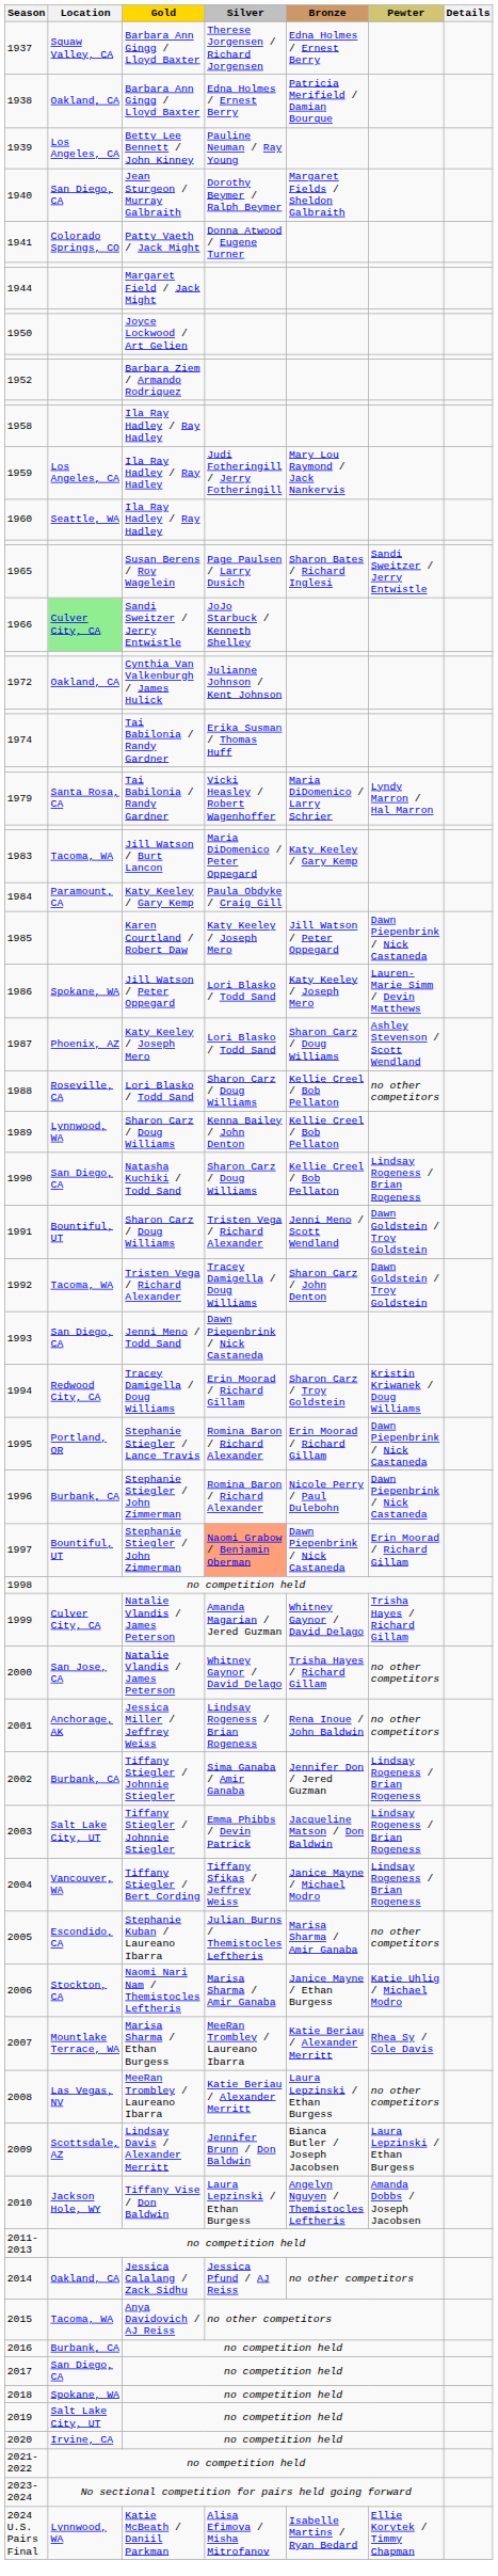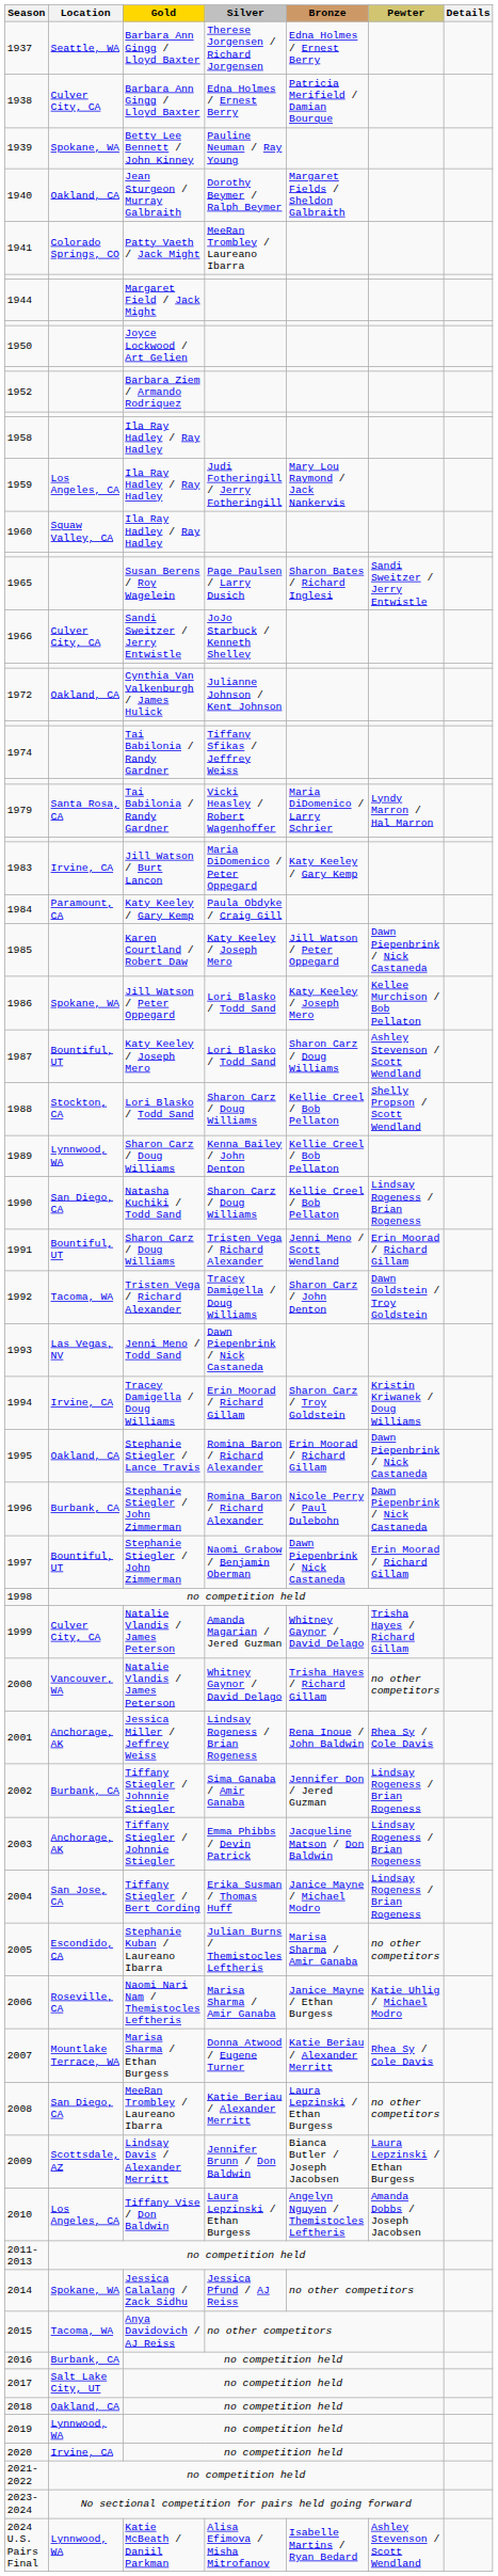 <table class="wikitable">
 <tr>
 <th>Season</th>
 <th>Location</th>
 <td align=center bgcolor=gold><strong>Gold</strong></td>
 <td align=center bgcolor=silver><strong>Silver</strong></td>
 <td align=center bgcolor=cc9966><strong>Bronze</strong></td>
 <td align=center bgcolor=d1c571><strong>Pewter</strong></td>
 <th>Details</th>
 </tr>
 <tr>
 <td>1937</td>
-<td><a href='#'>Squaw Valley, CA</a></td>
+<td><a href='#'>Seattle, WA</a></td>
 <td><a href='#'>Barbara Ann Gingg</a> / <a href='#'>Lloyd Baxter</a></td>
 <td><a href='#'>Therese Jorgensen</a> / <a href='#'>Richard Jorgensen</a></td>
 <td><a href='#'>Edna Holmes</a> / <a href='#'>Ernest Berry</a></td>
 <td></td>
 <td></td>
 </tr>
 <tr>
 <td>1938</td>
-<td><a href='#'>Oakland, CA</a></td>
+<td><a href='#'>Culver City, CA</a></td>
 <td><a href='#'>Barbara Ann Gingg</a> / <a href='#'>Lloyd Baxter</a></td>
 <td><a href='#'>Edna Holmes</a> / <a href='#'>Ernest Berry</a></td>
 <td><a href='#'>Patricia Merifield</a> / <a href='#'>Damian Bourque</a></td>
 <td></td>
 <td></td>
 </tr>
 <tr>
 <td>1939</td>
-<td><a href='#'>Los Angeles, CA</a></td>
+<td><a href='#'>Spokane, WA</a></td>
 <td><a href='#'>Betty Lee Bennett</a> / <a href='#'>John Kinney</a></td>
 <td><a href='#'>Pauline Neuman</a> / <a href='#'>Ray Young</a></td>
 <td></td>
 <td></td>
 <td></td>
 </tr>
 <tr>
 <td>1940</td>
-<td><a href='#'>San Diego, CA</a></td>
+<td><a href='#'>Oakland, CA</a></td>
 <td><a href='#'>Jean Sturgeon</a> / <a href='#'>Murray Galbraith</a></td>
 <td><a href='#'>Dorothy Beymer</a> / <a href='#'>Ralph Beymer</a></td>
 <td><a href='#'>Margaret Fields</a> / <a href='#'>Sheldon Galbraith</a></td>
 <td></td>
 <td></td>
 </tr>
 <tr>
 <td>1941</td>
 <td><a href='#'>Colorado Springs, CO</a></td>
 <td><a href='#'>Patty Vaeth</a> / <a href='#'>Jack Might</a></td>
-<td><a href='#'>Donna Atwood</a> / <a href='#'>Eugene Turner</a></td>
+<td><a href='#'>MeeRan Trombley</a> / Laureano Ibarra</td>
 <td></td>
 <td></td>
 <td></td>
 </tr>
 <tr>
 <td></td>
 <td></td>
 <td></td>
 <td></td>
 <td></td>
 <td></td>
 </tr>
 <tr>
 <td>1944</td>
 <td></td>
 <td><a href='#'>Margaret Field</a> / <a href='#'>Jack Might</a></td>
 <td></td>
 <td></td>
 <td></td>
 <td></td>
 </tr>
 <tr>
 <td></td>
 <td></td>
 <td></td>
 <td></td>
 <td></td>
 <td></td>
 </tr>
 <tr>
 <td>1950</td>
 <td></td>
 <td><a href='#'>Joyce Lockwood</a> / <a href='#'>Art Gelien</a></td>
 <td></td>
 <td></td>
 <td></td>
 <td></td>
 </tr>
 <tr>
 <td></td>
 <td></td>
 <td></td>
 <td></td>
 <td></td>
 <td></td>
 </tr>
 <tr>
 <td>1952</td>
 <td></td>
 <td><a href='#'>Barbara Ziem</a> / <a href='#'>Armando Rodriquez</a></td>
 <td></td>
 <td></td>
 <td></td>
 <td></td>
 </tr>
 <tr>
 <td></td>
 <td></td>
 <td></td>
 <td></td>
 <td></td>
 <td></td>
 </tr>
 <tr>
 <td>1958</td>
 <td></td>
 <td><a href='#'>Ila Ray Hadley</a> / <a href='#'>Ray Hadley</a></td>
 <td></td>
 <td></td>
 <td></td>
 <td></td>
 </tr>
 <tr>
 <td>1959</td>
 <td><a href='#'>Los Angeles, CA</a></td>
 <td><a href='#'>Ila Ray Hadley</a> / <a href='#'>Ray Hadley</a></td>
 <td><a href='#'>Judi Fotheringill</a> / <a href='#'>Jerry Fotheringill</a></td>
 <td><a href='#'>Mary Lou Raymond</a> / <a href='#'>Jack Nankervis</a></td>
 <td></td>
 <td></td>
 </tr>
 <tr>
 <td>1960</td>
-<td><a href='#'>Seattle, WA</a></td>
+<td><a href='#'>Squaw Valley, CA</a></td>
 <td><a href='#'>Ila Ray Hadley</a> / <a href='#'>Ray Hadley</a></td>
 <td></td>
 <td></td>
 <td></td>
 <td></td>
 </tr>
 <tr>
 <td></td>
 <td></td>
 <td></td>
 <td></td>
 <td></td>
 <td></td>
 </tr>
 <tr>
 <td>1965</td>
 <td></td>
 <td><a href='#'>Susan Berens</a> / <a href='#'>Roy Wagelein</a></td>
 <td><a href='#'>Page Paulsen</a> / <a href='#'>Larry Dusich</a></td>
 <td><a href='#'>Sharon Bates</a> / <a href='#'>Richard Inglesi</a></td>
 <td><a href='#'>Sandi Sweitzer</a> / <a href='#'>Jerry Entwistle</a></td>
 <td></td>
 </tr>
 <tr>
 <td>1966</td>
-<td style="background: lightgreen;"><a href='#'>Culver City, CA</a></td>
+<td><a href='#'>Culver City, CA</a></td>
 <td><a href='#'>Sandi Sweitzer</a> / <a href='#'>Jerry Entwistle</a></td>
 <td><a href='#'>JoJo Starbuck</a> / <a href='#'>Kenneth Shelley</a></td>
 <td></td>
 <td></td>
 <td></td>
 </tr>
 <tr>
 <td></td>
 <td></td>
 <td></td>
 <td></td>
 <td></td>
 <td></td>
 </tr>
 <tr>
 <td>1972</td>
 <td><a href='#'>Oakland, CA</a></td>
 <td><a href='#'>Cynthia Van Valkenburgh</a> / <a href='#'>James Hulick</a></td>
 <td><a href='#'>Julianne Johnson</a> / <a href='#'>Kent Johnson</a></td>
 <td></td>
 <td></td>
 <td></td>
 </tr>
 <tr>
 <td></td>
 <td></td>
 <td></td>
 <td></td>
 <td></td>
 <td></td>
 </tr>
 <tr>
 <td>1974</td>
 <td></td>
 <td><a href='#'>Tai Babilonia</a> / <a href='#'>Randy Gardner</a></td>
-<td><a href='#'>Erika Susman</a> / <a href='#'>Thomas Huff</a></td>
+<td><a href='#'>Tiffany Sfikas</a> / <a href='#'>Jeffrey Weiss</a></td>
 <td></td>
 <td></td>
 <td></td>
 </tr>
 <tr>
 <td></td>
 <td></td>
 <td></td>
 <td></td>
 <td></td>
 <td></td>
 </tr>
 <tr>
 <td>1979</td>
 <td><a href='#'>Santa Rosa, CA</a></td>
 <td><a href='#'>Tai Babilonia</a> / <a href='#'>Randy Gardner</a></td>
 <td><a href='#'>Vicki Heasley</a> / <a href='#'>Robert Wagenhoffer</a></td>
 <td><a href='#'>Maria DiDomenico</a> / <a href='#'>Larry Schrier</a></td>
 <td><a href='#'>Lyndy Marron</a> / <a href='#'>Hal Marron</a></td>
 <td></td>
 </tr>
 <tr>
 <td></td>
 <td></td>
 <td></td>
 <td></td>
 <td></td>
 <td></td>
 </tr>
 <tr>
 <td>1983</td>
-<td><a href='#'>Tacoma, WA</a></td>
+<td><a href='#'>Irvine, CA</a></td>
 <td><a href='#'>Jill Watson</a> / <a href='#'>Burt Lancon</a></td>
 <td><a href='#'>Maria DiDomenico</a> / <a href='#'>Peter Oppegard</a></td>
 <td><a href='#'>Katy Keeley</a> / <a href='#'>Gary Kemp</a></td>
 <td></td>
 <td></td>
 </tr>
 <tr>
 <td>1984</td>
 <td><a href='#'>Paramount, CA</a></td>
 <td><a href='#'>Katy Keeley</a> / <a href='#'>Gary Kemp</a></td>
 <td><a href='#'>Paula Obdyke</a> / <a href='#'>Craig Gill</a></td>
 <td></td>
 <td></td>
 <td></td>
 </tr>
 <tr>
 <td>1985</td>
 <td></td>
 <td><a href='#'>Karen Courtland</a> / <a href='#'>Robert Daw</a></td>
 <td><a href='#'>Katy Keeley</a> / <a href='#'>Joseph Mero</a></td>
 <td><a href='#'>Jill Watson</a> / <a href='#'>Peter Oppegard</a></td>
 <td><a href='#'>Dawn Piepenbrink</a> / <a href='#'>Nick Castaneda</a></td>
 <td></td>
 </tr>
 <tr>
 <td>1986</td>
 <td><a href='#'>Spokane, WA</a></td>
 <td><a href='#'>Jill Watson</a> / <a href='#'>Peter Oppegard</a></td>
 <td><a href='#'>Lori Blasko</a> / <a href='#'>Todd Sand</a></td>
 <td><a href='#'>Katy Keeley</a> / <a href='#'>Joseph Mero</a></td>
-<td><a href='#'>Lauren-Marie Simm</a> / <a href='#'>Devin Matthews</a></td>
+<td><a href='#'>Kellee Murchison</a> / <a href='#'>Bob Pellaton</a></td>
 <td></td>
 </tr>
 <tr>
 <td>1987</td>
-<td><a href='#'>Phoenix, AZ</a></td>
+<td><a href='#'>Bountiful, UT</a></td>
 <td><a href='#'>Katy Keeley</a> / <a href='#'>Joseph Mero</a></td>
 <td><a href='#'>Lori Blasko</a> / <a href='#'>Todd Sand</a></td>
 <td><a href='#'>Sharon Carz</a> / <a href='#'>Doug Williams</a></td>
 <td><a href='#'>Ashley Stevenson</a> / <a href='#'>Scott Wendland</a></td>
 <td></td>
 </tr>
 <tr>
 <td>1988</td>
-<td><a href='#'>Roseville, CA</a></td>
+<td><a href='#'>Stockton, CA</a></td>
 <td><a href='#'>Lori Blasko</a> / <a href='#'>Todd Sand</a></td>
 <td><a href='#'>Sharon Carz</a> / <a href='#'>Doug Williams</a></td>
 <td><a href='#'>Kellie Creel</a> / <a href='#'>Bob Pellaton</a></td>
-<td><em>no other competitors</em></td>
+<td><a href='#'>Shelly Propson</a> / <a href='#'>Scott Wendland</a></td>
 <td></td>
 </tr>
 <tr>
 <td>1989</td>
 <td><a href='#'>Lynnwood, WA</a></td>
 <td><a href='#'>Sharon Carz</a> / <a href='#'>Doug Williams</a></td>
 <td><a href='#'>Kenna Bailey</a> / <a href='#'>John Denton</a></td>
 <td><a href='#'>Kellie Creel</a> / <a href='#'>Bob Pellaton</a></td>
 <td></td>
 <td></td>
 </tr>
 <tr>
 <td>1990</td>
 <td><a href='#'>San Diego, CA</a></td>
 <td><a href='#'>Natasha Kuchiki</a> / <a href='#'>Todd Sand</a></td>
 <td><a href='#'>Sharon Carz</a> / <a href='#'>Doug Williams</a></td>
 <td><a href='#'>Kellie Creel</a> / <a href='#'>Bob Pellaton</a></td>
 <td><a href='#'>Lindsay Rogeness</a> / <a href='#'>Brian Rogeness</a></td>
 <td></td>
 </tr>
 <tr>
 <td>1991</td>
 <td><a href='#'>Bountiful, UT</a></td>
 <td><a href='#'>Sharon Carz</a> / <a href='#'>Doug Williams</a></td>
 <td><a href='#'>Tristen Vega</a> / <a href='#'>Richard Alexander</a></td>
 <td><a href='#'>Jenni Meno</a> / <a href='#'>Scott Wendland</a></td>
-<td><a href='#'>Dawn Goldstein</a> / <a href='#'>Troy Goldstein</a></td>
+<td><a href='#'>Erin Moorad</a> / <a href='#'>Richard Gillam</a></td>
 <td></td>
 </tr>
 <tr>
 <td>1992</td>
 <td><a href='#'>Tacoma, WA</a></td>
 <td><a href='#'>Tristen Vega</a> / <a href='#'>Richard Alexander</a></td>
 <td><a href='#'>Tracey Damigella</a> / <a href='#'>Doug Williams</a></td>
 <td><a href='#'>Sharon Carz</a> / <a href='#'>John Denton</a></td>
 <td><a href='#'>Dawn Goldstein</a> / <a href='#'>Troy Goldstein</a></td>
 <td></td>
 </tr>
 <tr>
 <td>1993</td>
-<td><a href='#'>San Diego, CA</a></td>
+<td><a href='#'>Las Vegas, NV</a></td>
 <td><a href='#'>Jenni Meno</a> / <a href='#'>Todd Sand</a></td>
 <td><a href='#'>Dawn Piepenbrink</a> / <a href='#'>Nick Castaneda</a></td>
 <td></td>
 <td></td>
 <td></td>
 </tr>
 <tr>
 <td>1994</td>
-<td><a href='#'>Redwood City, CA</a></td>
+<td><a href='#'>Irvine, CA</a></td>
 <td><a href='#'>Tracey Damigella</a> / <a href='#'>Doug Williams</a></td>
 <td><a href='#'>Erin Moorad</a> / <a href='#'>Richard Gillam</a></td>
 <td><a href='#'>Sharon Carz</a> / <a href='#'>Troy Goldstein</a></td>
 <td><a href='#'>Kristin Kriwanek</a> / <a href='#'>Doug Williams</a></td>
 <td></td>
 </tr>
 <tr>
 <td>1995</td>
-<td><a href='#'>Portland, OR</a></td>
+<td><a href='#'>Oakland, CA</a></td>
 <td><a href='#'>Stephanie Stiegler</a> / <a href='#'>Lance Travis</a></td>
 <td><a href='#'>Romina Baron</a> / <a href='#'>Richard Alexander</a></td>
 <td><a href='#'>Erin Moorad</a> / <a href='#'>Richard Gillam</a></td>
 <td><a href='#'>Dawn Piepenbrink</a> / <a href='#'>Nick Castaneda</a></td>
 <td></td>
 </tr>
 <tr>
 <td>1996</td>
 <td><a href='#'>Burbank, CA</a></td>
 <td><a href='#'>Stephanie Stiegler</a> / <a href='#'>John Zimmerman</a></td>
 <td><a href='#'>Romina Baron</a> / <a href='#'>Richard Alexander</a></td>
 <td><a href='#'>Nicole Perry</a> / <a href='#'>Paul Dulebohn</a></td>
 <td><a href='#'>Dawn Piepenbrink</a> / <a href='#'>Nick Castaneda</a></td>
 <td></td>
 </tr>
 <tr>
 <td>1997</td>
 <td><a href='#'>Bountiful, UT</a></td>
 <td><a href='#'>Stephanie Stiegler</a> / <a href='#'>John Zimmerman</a></td>
-<td style="background: lightsalmon;"><a href='#'>Naomi Grabow</a> / <a href='#'>Benjamin Oberman</a></td>
+<td><a href='#'>Naomi Grabow</a> / <a href='#'>Benjamin Oberman</a></td>
 <td><a href='#'>Dawn Piepenbrink</a> / <a href='#'>Nick Castaneda</a></td>
 <td><a href='#'>Erin Moorad</a> / <a href='#'>Richard Gillam</a></td>
 <td></td>
 </tr>
 <tr>
 <td>1998</td>
 <td colspan=5 align=center><em>no competition held</em></td>
 <td></td>
 </tr>
 <tr>
 <td>1999</td>
 <td><a href='#'>Culver City, CA</a></td>
 <td><a href='#'>Natalie Vlandis</a> / <a href='#'>James Peterson</a></td>
 <td><a href='#'>Amanda Magarian</a> / Jered Guzman</td>
 <td><a href='#'>Whitney Gaynor</a> / <a href='#'>David Delago</a></td>
 <td><a href='#'>Trisha Hayes</a> / <a href='#'>Richard Gillam</a></td>
 <td></td>
 </tr>
 <tr>
 <td>2000</td>
-<td><a href='#'>San Jose, CA</a></td>
+<td><a href='#'>Vancouver, WA</a></td>
 <td><a href='#'>Natalie Vlandis</a> / <a href='#'>James Peterson</a></td>
 <td><a href='#'>Whitney Gaynor</a> / <a href='#'>David Delago</a></td>
 <td><a href='#'>Trisha Hayes</a> / <a href='#'>Richard Gillam</a></td>
 <td><em>no other competitors</em></td>
 <td></td>
 </tr>
 <tr>
 <td>2001</td>
 <td><a href='#'>Anchorage, AK</a></td>
 <td><a href='#'>Jessica Miller</a> / <a href='#'>Jeffrey Weiss</a></td>
 <td><a href='#'>Lindsay Rogeness</a> / <a href='#'>Brian Rogeness</a></td>
 <td><a href='#'>Rena Inoue</a> / <a href='#'>John Baldwin</a></td>
-<td><em>no other competitors</em></td>
+<td><a href='#'>Rhea Sy</a> / <a href='#'>Cole Davis</a></td>
 <td></td>
 </tr>
 <tr>
 <td>2002</td>
 <td><a href='#'>Burbank, CA</a></td>
 <td><a href='#'>Tiffany Stiegler</a> / <a href='#'>Johnnie Stiegler</a></td>
 <td><a href='#'>Sima Ganaba</a> / <a href='#'>Amir Ganaba</a></td>
 <td><a href='#'>Jennifer Don</a> / Jered Guzman</td>
 <td><a href='#'>Lindsay Rogeness</a> / <a href='#'>Brian Rogeness</a></td>
 <td></td>
 </tr>
 <tr>
 <td>2003</td>
-<td><a href='#'>Salt Lake City, UT</a></td>
+<td><a href='#'>Anchorage, AK</a></td>
 <td><a href='#'>Tiffany Stiegler</a> / <a href='#'>Johnnie Stiegler</a></td>
 <td><a href='#'>Emma Phibbs</a> / <a href='#'>Devin Patrick</a></td>
 <td><a href='#'>Jacqueline Matson</a> / <a href='#'>Don Baldwin</a></td>
 <td><a href='#'>Lindsay Rogeness</a> / <a href='#'>Brian Rogeness</a></td>
 <td></td>
 </tr>
 <tr>
 <td>2004</td>
-<td><a href='#'>Vancouver, WA</a></td>
+<td><a href='#'>San Jose, CA</a></td>
 <td><a href='#'>Tiffany Stiegler</a> / <a href='#'>Bert Cording</a></td>
-<td><a href='#'>Tiffany Sfikas</a> / <a href='#'>Jeffrey Weiss</a></td>
+<td><a href='#'>Erika Susman</a> / <a href='#'>Thomas Huff</a></td>
 <td><a href='#'>Janice Mayne</a> / <a href='#'>Michael Modro</a></td>
 <td><a href='#'>Lindsay Rogeness</a> / <a href='#'>Brian Rogeness</a></td>
 <td></td>
 </tr>
 <tr>
 <td>2005</td>
 <td><a href='#'>Escondido, CA</a></td>
 <td><a href='#'>Stephanie Kuban</a> / Laureano Ibarra</td>
 <td><a href='#'>Julian Burns</a> / <a href='#'>Themistocles Leftheris</a></td>
 <td><a href='#'>Marisa Sharma</a> / <a href='#'>Amir Ganaba</a></td>
 <td><em>no other competitors</em></td>
 <td></td>
 </tr>
 <tr>
 <td>2006</td>
-<td><a href='#'>Stockton, CA</a></td>
+<td><a href='#'>Roseville, CA</a></td>
 <td><a href='#'>Naomi Nari Nam</a> / <a href='#'>Themistocles Leftheris</a></td>
 <td><a href='#'>Marisa Sharma</a> / <a href='#'>Amir Ganaba</a></td>
 <td><a href='#'>Janice Mayne</a> / Ethan Burgess</td>
 <td><a href='#'>Katie Uhlig</a> / <a href='#'>Michael Modro</a></td>
 <td></td>
 </tr>
 <tr>
 <td>2007</td>
 <td><a href='#'>Mountlake Terrace, WA</a></td>
 <td><a href='#'>Marisa Sharma</a> / Ethan Burgess</td>
-<td><a href='#'>MeeRan Trombley</a> / Laureano Ibarra</td>
+<td><a href='#'>Donna Atwood</a> / <a href='#'>Eugene Turner</a></td>
 <td><a href='#'>Katie Beriau</a> / <a href='#'>Alexander Merritt</a></td>
 <td><a href='#'>Rhea Sy</a> / <a href='#'>Cole Davis</a></td>
 <td></td>
 </tr>
 <tr>
 <td>2008</td>
-<td><a href='#'>Las Vegas, NV</a></td>
+<td><a href='#'>San Diego, CA</a></td>
 <td><a href='#'>MeeRan Trombley</a> / Laureano Ibarra</td>
 <td><a href='#'>Katie Beriau</a> / <a href='#'>Alexander Merritt</a></td>
 <td><a href='#'>Laura Lepzinski</a> / Ethan Burgess</td>
 <td><em>no other competitors</em></td>
 <td></td>
 </tr>
 <tr>
 <td>2009</td>
 <td><a href='#'>Scottsdale, AZ</a></td>
 <td><a href='#'>Lindsay Davis</a> / <a href='#'>Alexander Merritt</a></td>
 <td><a href='#'>Jennifer Brunn</a> / <a href='#'>Don Baldwin</a></td>
 <td>Bianca Butler / Joseph Jacobsen</td>
 <td><a href='#'>Laura Lepzinski</a> / Ethan Burgess</td>
 <td></td>
 </tr>
 <tr>
 <td>2010</td>
-<td><a href='#'>Jackson Hole, WY</a></td>
+<td><a href='#'>Los Angeles, CA</a></td>
 <td><a href='#'>Tiffany Vise</a> / <a href='#'>Don Baldwin</a></td>
 <td><a href='#'>Laura Lepzinski</a> / Ethan Burgess</td>
 <td><a href='#'>Angelyn Nguyen</a> / <a href='#'>Themistocles Leftheris</a></td>
 <td><a href='#'>Amanda Dobbs</a> / Joseph Jacobsen</td>
 <td></td>
 </tr>
 <tr>
 <td>2011-2013</td>
 <td colspan=5 align=center><em>no competition held</em></td>
 <td></td>
 </tr>
 <tr>
 <td>2014</td>
-<td><a href='#'>Oakland, CA</a></td>
+<td><a href='#'>Spokane, WA</a></td>
 <td><a href='#'>Jessica Calalang</a> / <a href='#'>Zack Sidhu</a></td>
 <td><a href='#'>Jessica Pfund</a> / <a href='#'>AJ Reiss</a></td>
 <td colspan="2"><em>no other competitors</em></td>
 <td></td>
 </tr>
 <tr>
 <td>2015</td>
 <td><a href='#'>Tacoma, WA</a></td>
 <td><a href='#'>Anya Davidovich</a> / <a href='#'>AJ Reiss</a></td>
 <td colspan=3><em>no other competitors</em></td>
 <td></td>
 </tr>
 <tr>
 <td>2016</td>
 <td><a href='#'>Burbank, CA</a></td>
 <td colspan="4" align="center"><em>no competition held</em></td>
 <td></td>
 </tr>
 <tr>
 <td>2017</td>
-<td><a href='#'>San Diego, CA</a></td>
+<td><a href='#'>Salt Lake City, UT</a></td>
 <td colspan="4" align="center"><em>no competition held</em></td>
 <td></td>
 </tr>
 <tr>
 <td>2018</td>
-<td><a href='#'>Spokane, WA</a></td>
+<td><a href='#'>Oakland, CA</a></td>
 <td colspan="4" align="center"><em>no competition held</em></td>
 <td></td>
 </tr>
 <tr>
 <td>2019</td>
-<td><a href='#'>Salt Lake City, UT</a></td>
+<td><a href='#'>Lynnwood, WA</a></td>
 <td colspan="4" align="center"><em>no competition held</em></td>
 <td></td>
 </tr>
 <tr>
 <td>2020</td>
 <td><a href='#'>Irvine, CA</a></td>
 <td colspan="4" align="center"><em>no competition held</em></td>
 <td></td>
 </tr>
 <tr>
 <td>2021-2022</td>
 <td colspan="5" align="center"><em>no competition held</em></td>
 <td></td>
 </tr>
 <tr>
 <td>2023-<br>2024</td>
 <td colspan="5" align="center"><em>No sectional competition for pairs held going forward</em></td>
 <td></td>
 </tr>
 <tr>
 <td>2024 U.S. Pairs Final</td>
 <td><a href='#'>Lynnwood, WA</a></td>
 <td><a href='#'>Katie McBeath</a> / <a href='#'>Daniil Parkman</a></td>
 <td><a href='#'>Alisa Efimova</a> / <a href='#'>Misha Mitrofanov</a></td>
 <td><a href='#'>Isabelle Martins</a> / <a href='#'>Ryan Bedard</a></td>
-<td><a href='#'>Ellie Korytek</a> / <a href='#'>Timmy Chapman</a></td>
+<td><a href='#'>Ashley Stevenson</a> / <a href='#'>Scott Wendland</a></td>
 <td></td>
 </tr>
 </table>
